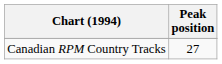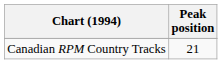 <table class="wikitable sortable">
 <tr>
 <th align="left">Chart (1994)</th>
 <th align="center">Peak<br>position</th>
 </tr>
 <tr>
 </tr>
 <tr>
 <td align="left">Canadian <em>RPM </em>Country Tracks</td>
-<td align="center">27</td>
+<td align="center">21</td>
 </tr>
 </table>
